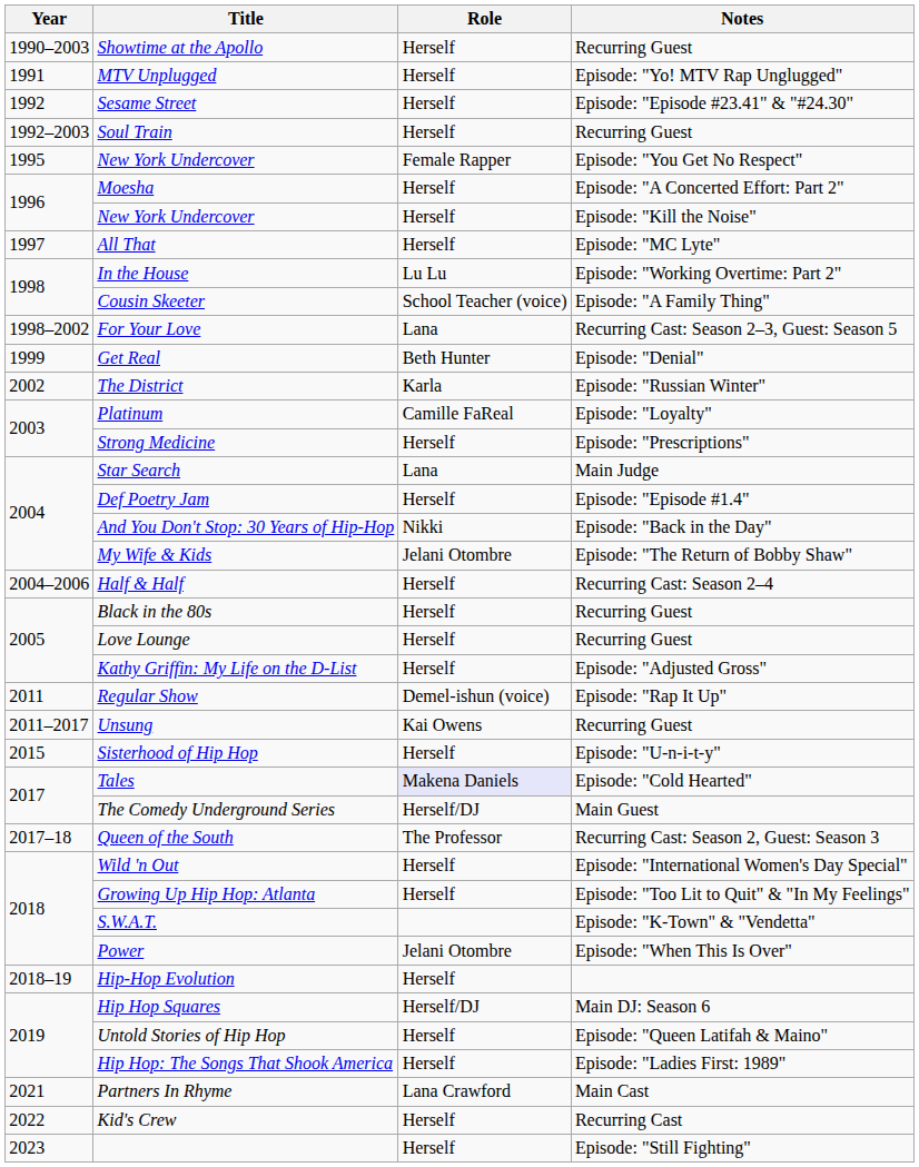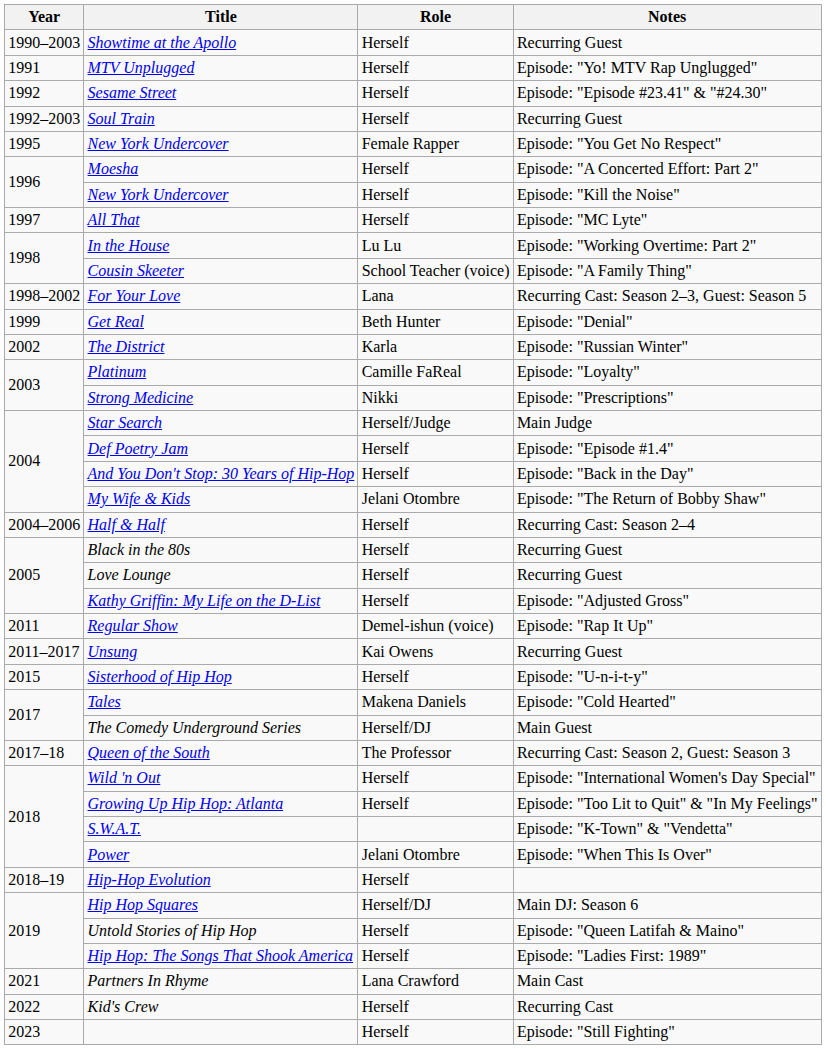 <table class="wikitable">
 <tr>
 <th>Year</th>
 <th>Title</th>
 <th>Role</th>
 <th>Notes</th>
 </tr>
 <tr>
 <td>1990–2003</td>
 <td><em><a href='#'>Showtime at the Apollo</a></em></td>
 <td>Herself</td>
 <td>Recurring Guest</td>
 </tr>
 <tr>
 <td>1991</td>
 <td><em><a href='#'>MTV Unplugged</a></em></td>
 <td>Herself</td>
 <td>Episode: "Yo! MTV Rap Unglugged"</td>
 </tr>
 <tr>
 <td>1992</td>
 <td><em><a href='#'>Sesame Street</a></em></td>
 <td>Herself</td>
 <td>Episode: "Episode #23.41" & "#24.30"</td>
 </tr>
 <tr>
 <td>1992–2003</td>
 <td><em><a href='#'>Soul Train</a></em></td>
 <td>Herself</td>
 <td>Recurring Guest</td>
 </tr>
 <tr>
 <td>1995</td>
 <td><em><a href='#'>New York Undercover</a></em></td>
 <td>Female Rapper</td>
 <td>Episode: "You Get No Respect"</td>
 </tr>
 <tr>
 <td rowspan="2">1996</td>
 <td><em><a href='#'>Moesha</a></em></td>
 <td>Herself</td>
 <td>Episode: "A Concerted Effort: Part 2"</td>
 </tr>
 <tr>
 <td><em><a href='#'>New York Undercover</a></em></td>
 <td>Herself</td>
 <td>Episode: "Kill the Noise"</td>
 </tr>
 <tr>
 <td>1997</td>
 <td><em><a href='#'>All That</a></em></td>
 <td>Herself</td>
 <td>Episode: "MC Lyte"</td>
 </tr>
 <tr>
 <td rowspan="2">1998</td>
 <td><a href='#'><em>In the House</em></a></td>
 <td>Lu Lu</td>
 <td>Episode: "Working Overtime: Part 2"</td>
 </tr>
 <tr>
 <td><em><a href='#'>Cousin Skeeter</a></em></td>
 <td>School Teacher (voice)</td>
 <td>Episode: "A Family Thing"</td>
 </tr>
 <tr>
 <td>1998–2002</td>
 <td><a href='#'><em>For Your Love</em></a></td>
 <td>Lana</td>
 <td>Recurring Cast: Season 2–3, Guest: Season 5</td>
 </tr>
 <tr>
 <td>1999</td>
 <td><a href='#'><em>Get Real</em></a></td>
 <td>Beth Hunter</td>
 <td>Episode: "Denial"</td>
 </tr>
 <tr>
 <td>2002</td>
 <td><em><a href='#'>The District</a></em></td>
 <td>Karla</td>
 <td>Episode: "Russian Winter"</td>
 </tr>
 <tr>
 <td rowspan="2">2003</td>
 <td><a href='#'><em>Platinum</em></a></td>
 <td>Camille FaReal</td>
 <td>Episode: "Loyalty"</td>
 </tr>
 <tr>
 <td><em><a href='#'>Strong Medicine</a></em></td>
-<td>Herself</td>
+<td>Nikki</td>
 <td>Episode: "Prescriptions"</td>
 </tr>
 <tr>
 <td rowspan="4">2004</td>
 <td><em><a href='#'>Star Search</a></em></td>
-<td>Lana</td>
+<td>Herself/Judge</td>
 <td>Main Judge</td>
 </tr>
 <tr>
 <td><em><a href='#'>Def Poetry Jam</a></em></td>
 <td>Herself</td>
 <td>Episode: "Episode #1.4"</td>
 </tr>
 <tr>
 <td><em><a href='#'>And You Don't Stop: 30 Years of Hip-Hop</a></em></td>
-<td>Nikki</td>
+<td>Herself</td>
 <td>Episode: "Back in the Day"</td>
 </tr>
 <tr>
 <td><em><a href='#'>My Wife & Kids</a></em></td>
 <td>Jelani Otombre</td>
 <td>Episode: "The Return of Bobby Shaw"</td>
 </tr>
 <tr>
 <td>2004–2006</td>
 <td><em><a href='#'>Half & Half</a></em></td>
 <td>Herself</td>
 <td>Recurring Cast: Season 2–4</td>
 </tr>
 <tr>
 <td rowspan="3">2005</td>
 <td><em>Black in the 80s</em></td>
 <td>Herself</td>
 <td>Recurring Guest</td>
 </tr>
 <tr>
 <td><em>Love Lounge</em></td>
 <td>Herself</td>
 <td>Recurring Guest</td>
 </tr>
 <tr>
 <td><em><a href='#'>Kathy Griffin: My Life on the D-List</a></em></td>
 <td>Herself</td>
 <td>Episode: "Adjusted Gross"</td>
 </tr>
 <tr>
 <td>2011</td>
 <td><em><a href='#'>Regular Show</a></em></td>
 <td>Demel-ishun (voice)</td>
 <td>Episode: "Rap It Up"</td>
 </tr>
 <tr>
 <td>2011–2017</td>
 <td><em><a href='#'>Unsung</a></em></td>
 <td>Kai Owens</td>
 <td>Recurring Guest</td>
 </tr>
 <tr>
 <td>2015</td>
 <td><em><a href='#'>Sisterhood of Hip Hop</a></em></td>
 <td>Herself</td>
 <td>Episode: "U-n-i-t-y"</td>
 </tr>
 <tr>
 <td rowspan="2">2017</td>
 <td><a href='#'><em>Tales</em></a></td>
-<td style="background: lavender;">Makena Daniels</td>
+<td>Makena Daniels</td>
 <td>Episode: "Cold Hearted"</td>
 </tr>
 <tr>
 <td><em>The Comedy Underground Series</em></td>
 <td>Herself/DJ</td>
 <td>Main Guest</td>
 </tr>
 <tr>
 <td>2017–18</td>
 <td><a href='#'><em>Queen of the South</em></a></td>
 <td>The Professor</td>
 <td>Recurring Cast: Season 2, Guest: Season 3</td>
 </tr>
 <tr>
 <td rowspan="4">2018</td>
 <td><em><a href='#'>Wild 'n Out</a></em></td>
 <td>Herself</td>
 <td>Episode: "International Women's Day Special"</td>
 </tr>
 <tr>
 <td><em><a href='#'>Growing Up Hip Hop: Atlanta</a></em></td>
 <td>Herself</td>
 <td>Episode: "Too Lit to Quit" & "In My Feelings"</td>
 </tr>
 <tr>
 <td><a href='#'><em>S.W.A.T.</em></a></td>
 <td></td>
 <td>Episode: "K-Town" & "Vendetta"</td>
 </tr>
 <tr>
 <td><a href='#'><em>Power</em></a></td>
 <td>Jelani Otombre</td>
 <td>Episode: "When This Is Over"</td>
 </tr>
 <tr>
 <td>2018–19</td>
 <td><em><a href='#'>Hip-Hop Evolution</a></em></td>
 <td>Herself</td>
 <td></td>
 </tr>
 <tr>
 <td rowspan="3">2019</td>
 <td><em><a href='#'>Hip Hop Squares</a></em></td>
 <td>Herself/DJ</td>
 <td>Main DJ: Season 6</td>
 </tr>
 <tr>
 <td><em>Untold Stories of Hip Hop</em></td>
 <td>Herself</td>
 <td>Episode: "Queen Latifah & Maino"</td>
 </tr>
 <tr>
 <td><em><a href='#'>Hip Hop: The Songs That Shook America</a></em></td>
 <td>Herself</td>
 <td>Episode: "Ladies First: 1989"</td>
 </tr>
 <tr>
 <td>2021</td>
 <td><em>Partners In Rhyme</em></td>
 <td>Lana Crawford</td>
 <td>Main Cast</td>
 </tr>
 <tr>
 <td>2022</td>
 <td><em>Kid's Crew</em></td>
 <td>Herself</td>
 <td>Recurring Cast</td>
 </tr>
 <tr>
 <td>2023</td>
 <td></td>
 <td>Herself</td>
 <td>Episode: "Still Fighting"</td>
 </tr>
 </table>
